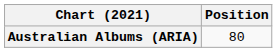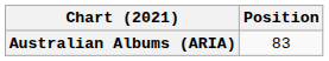 <table class="wikitable plainrowheaders" style="text-align:center">
 <tr>
 <th scope="col">Chart (2021)</th>
 <th scope="col">Position</th>
 </tr>
 <tr>
 <th scope="row">Australian Albums (ARIA)</th>
-<td>80</td>
+<td>83</td>
 </tr>
 </table>
